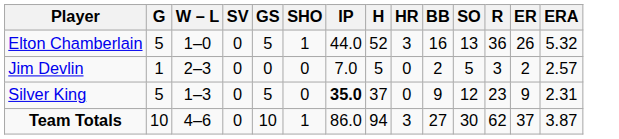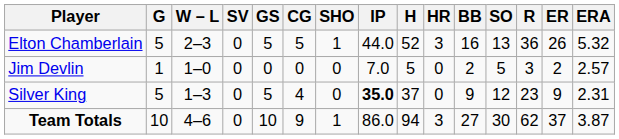 <table class="wikitable">
 <tr style="background: #F2F2F2;">
 <th align=left>Player</th>
 <th>G</th>
 <th>W – L</th>
 <th>SV</th>
 <th>GS</th>
+<th>CG</th>
 <th>SHO</th>
 <th>IP</th>
 <th>H</th>
 <th>HR</th>
 <th>BB</th>
 <th>SO</th>
 <th>R</th>
 <th>ER</th>
 <th>ERA</th>
 </tr>
 <tr align=center>
 <td align=left><a href='#'>Elton Chamberlain</a></td>
 <td>5</td>
-<td>1–0</td>
+<td>2–3</td>
 <td>0</td>
+<td>5</td>
 <td>5</td>
 <td>1</td>
 <td>44.0</td>
 <td>52</td>
 <td>3</td>
 <td>16</td>
 <td>13</td>
 <td>36</td>
 <td>26</td>
 <td>5.32</td>
 </tr>
 <tr align=center>
 <td align=left><a href='#'>Jim Devlin</a></td>
 <td>1</td>
-<td>2–3</td>
+<td>1–0</td>
+<td>0</td>
 <td>0</td>
 <td>0</td>
 <td>0</td>
 <td>7.0</td>
 <td>5</td>
 <td>0</td>
 <td>2</td>
 <td>5</td>
 <td>3</td>
 <td>2</td>
 <td>2.57</td>
 </tr>
 <tr align=center>
 <td align=left><a href='#'>Silver King</a></td>
 <td>5</td>
 <td>1–3</td>
 <td>0</td>
 <td>5</td>
+<td>4</td>
 <td>0</td>
 <td><strong>35.0</strong></td>
 <td>37</td>
 <td>0</td>
 <td>9</td>
 <td>12</td>
 <td>23</td>
 <td>9</td>
 <td>2.31</td>
 </tr>
 <tr align=center>
 <td><strong>Team Totals</strong></td>
 <td>10</td>
 <td>4–6</td>
 <td>0</td>
 <td>10</td>
+<td>9</td>
 <td>1</td>
 <td>86.0</td>
 <td>94</td>
 <td>3</td>
 <td>27</td>
 <td>30</td>
 <td>62</td>
 <td>37</td>
 <td>3.87</td>
 </tr>
 </table>
